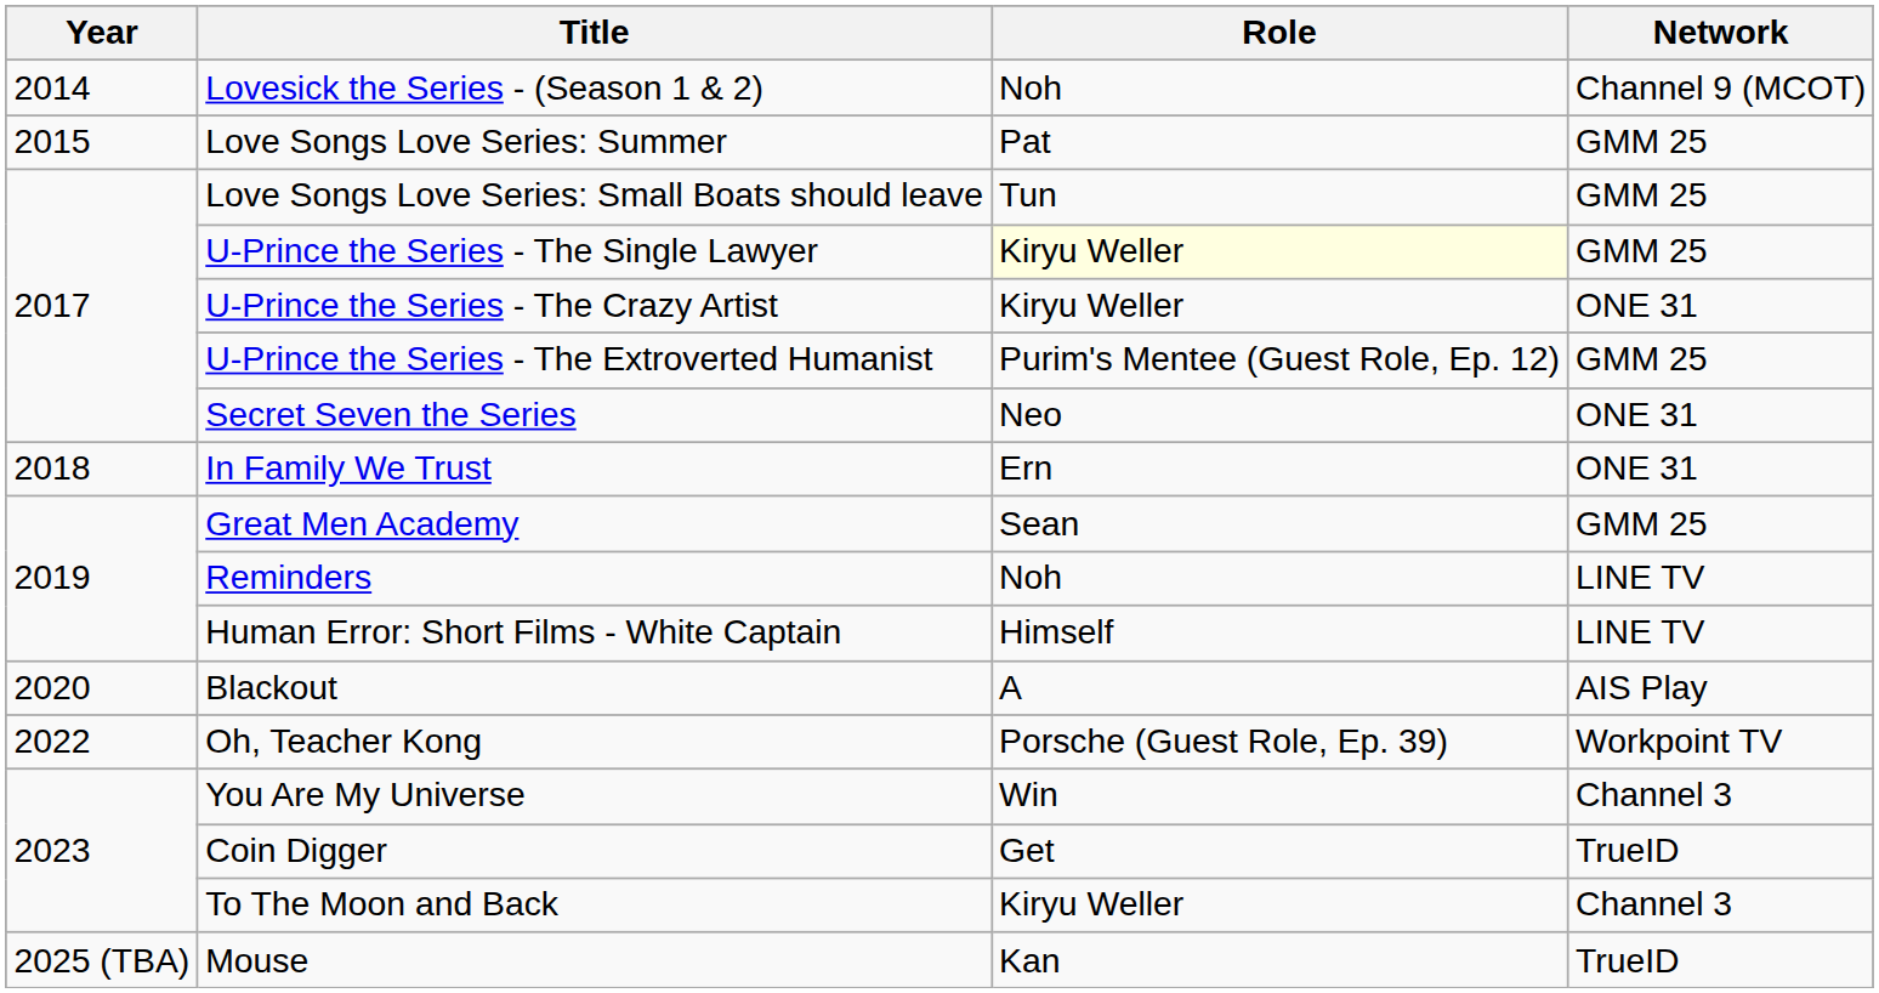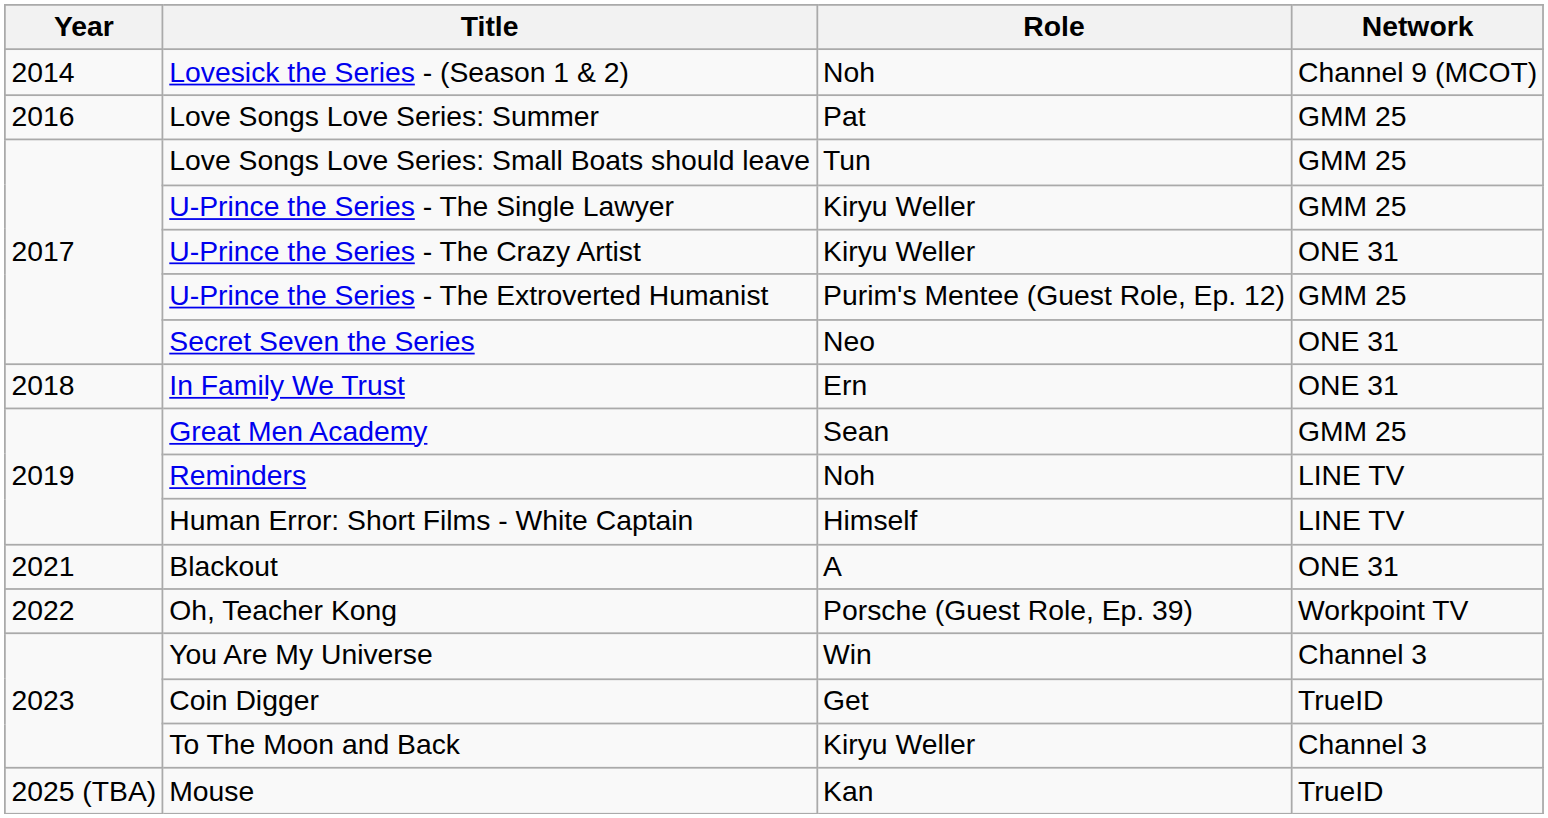 <table class="wikitable">
 <tr>
 <th>Year</th>
 <th>Title</th>
 <th>Role</th>
 <th>Network</th>
 </tr>
 <tr>
 <td>2014</td>
 <td><a href='#'>Lovesick the Series</a> - (Season 1 &  2)</td>
 <td>Noh</td>
 <td>Channel 9 (MCOT)</td>
 </tr>
 <tr>
-<td>2015</td>
+<td>2016</td>
 <td>Love Songs Love Series: Summer</td>
 <td>Pat</td>
 <td>GMM 25</td>
 </tr>
 <tr>
 <td rowspan="5">2017</td>
 <td>Love Songs Love Series: Small Boats should leave</td>
 <td>Tun</td>
 <td>GMM 25</td>
 </tr>
 <tr>
 <td><a href='#'>U-Prince the Series</a> - The Single Lawyer</td>
-<td style="background: lightyellow;">Kiryu Weller</td>
+<td>Kiryu Weller</td>
 <td>GMM 25</td>
 </tr>
 <tr>
 <td><a href='#'>U-Prince the Series</a> - The Crazy Artist</td>
 <td>Kiryu Weller</td>
 <td>ONE 31</td>
 </tr>
 <tr>
 <td><a href='#'>U-Prince the Series</a> - The Extroverted Humanist</td>
 <td>Purim's Mentee (Guest Role, Ep. 12)</td>
 <td>GMM 25</td>
 </tr>
 <tr>
 <td><a href='#'>Secret Seven the Series</a></td>
 <td>Neo</td>
 <td>ONE 31</td>
 </tr>
 <tr>
 <td>2018</td>
 <td><a href='#'>In Family We Trust</a></td>
 <td>Ern</td>
 <td>ONE 31</td>
 </tr>
 <tr>
 <td rowspan="3">2019</td>
 <td><a href='#'>Great Men Academy</a></td>
 <td>Sean</td>
 <td>GMM 25</td>
 </tr>
 <tr>
 <td><a href='#'>Reminders</a></td>
 <td>Noh</td>
 <td>LINE TV</td>
 </tr>
 <tr>
 <td>Human Error: Short Films - White Captain</td>
 <td>Himself</td>
 <td>LINE TV</td>
 </tr>
 <tr>
-<td>2020</td>
+<td>2021</td>
 <td>Blackout</td>
 <td>A</td>
-<td>AIS Play</td>
+<td>ONE 31</td>
 </tr>
 <tr>
 <td>2022</td>
 <td>Oh, Teacher Kong</td>
 <td>Porsche (Guest Role, Ep. 39)</td>
 <td>Workpoint TV</td>
 </tr>
 <tr>
 <td rowspan="3">2023</td>
 <td>You Are My Universe</td>
 <td>Win</td>
 <td>Channel 3</td>
 </tr>
 <tr>
 <td>Coin Digger</td>
 <td>Get</td>
 <td>TrueID</td>
 </tr>
 <tr>
 <td>To The Moon and Back</td>
 <td>Kiryu Weller</td>
 <td>Channel 3</td>
 </tr>
 <tr>
 <td>2025 (TBA)</td>
 <td>Mouse</td>
 <td>Kan</td>
 <td>TrueID</td>
 </tr>
 </table>
